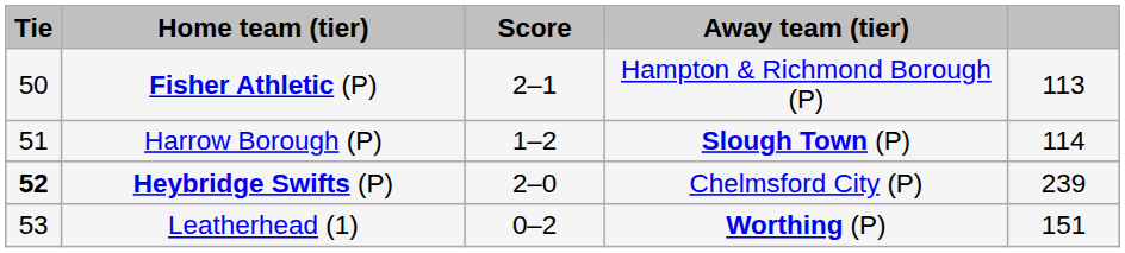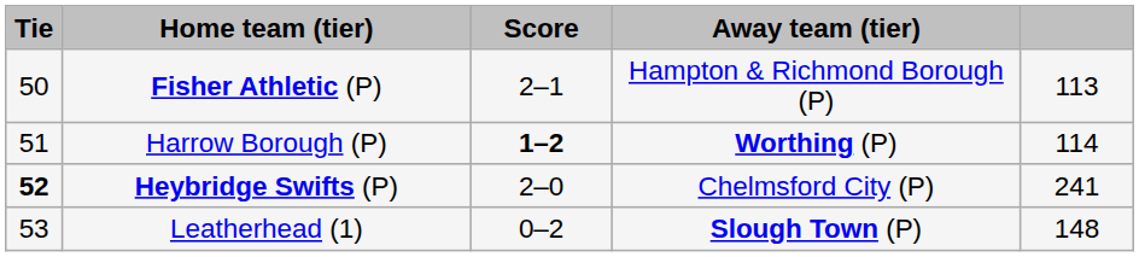 <table class="wikitable" style="width: 600px; background:WhiteSmoke; text-align:center; font-size:90%">
 <tr>
 <td scope="col" style="width:  5.00%; background:silver;"><strong>Tie</strong></td>
 <td scope="col" style="width: 36.25%; background:silver;"><strong>Home team (tier)</strong></td>
 <td scope="col" style="width: 12.50%; background:silver;"><strong>Score</strong></td>
 <td scope="col" style="width: 36.25%; background:silver;"><strong>Away team (tier)</strong></td>
 <td scope="col" style="width: 10.00%; background:silver;"><strong></strong></td>
 </tr>
 <tr>
 <td>50</td>
 <td><strong><a href='#'>Fisher Athletic</a></strong> (P)</td>
 <td>2–1</td>
 <td><a href='#'>Hampton & Richmond Borough</a> (P)</td>
 <td>113</td>
 </tr>
 <tr>
 <td>51</td>
 <td><a href='#'>Harrow Borough</a> (P)</td>
-<td>1–2</td>
-<td><strong><a href='#'>Slough Town</a></strong> (P)</td>
+<td><strong>1–2</strong></td>
+<td><strong><a href='#'>Worthing</a></strong> (P)</td>
 <td>114</td>
 </tr>
 <tr>
 <td><strong>52</strong></td>
 <td><strong><a href='#'>Heybridge Swifts</a></strong> (P)</td>
 <td>2–0</td>
 <td><a href='#'>Chelmsford City</a> (P)</td>
-<td>239</td>
+<td>241</td>
 </tr>
 <tr>
 <td>53</td>
 <td><a href='#'>Leatherhead</a> (1)</td>
 <td>0–2</td>
-<td><strong><a href='#'>Worthing</a></strong> (P)</td>
-<td>151</td>
+<td><strong><a href='#'>Slough Town</a></strong> (P)</td>
+<td>148</td>
 </tr>
 </table>
